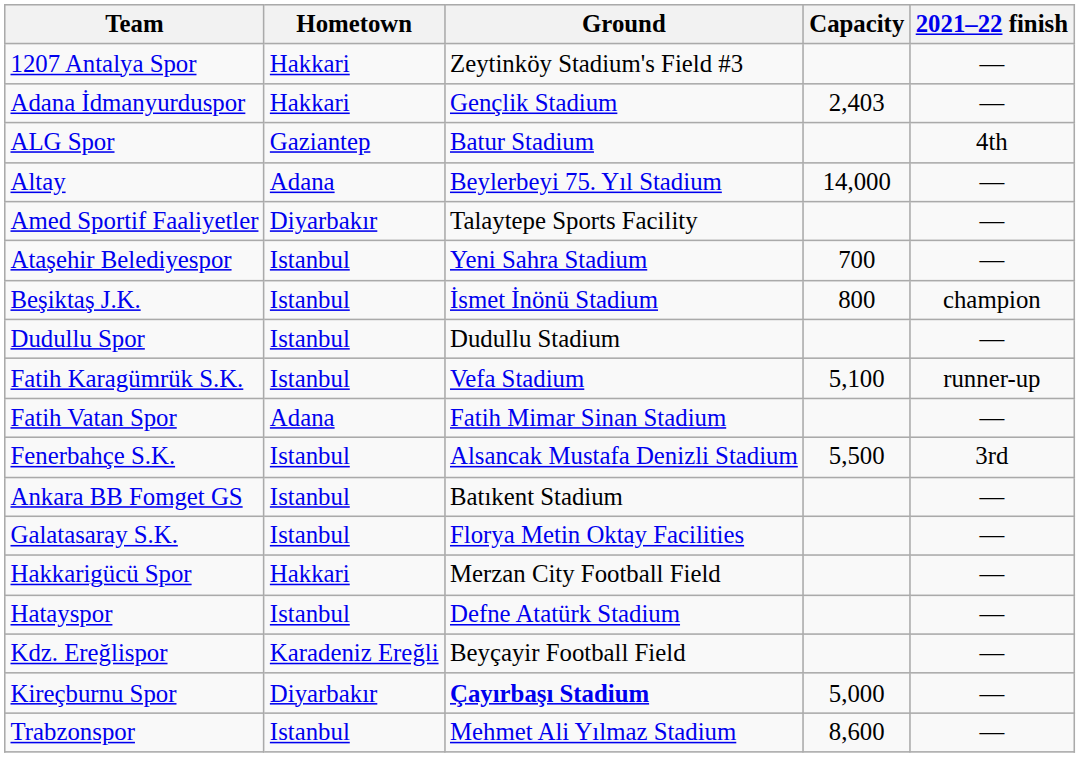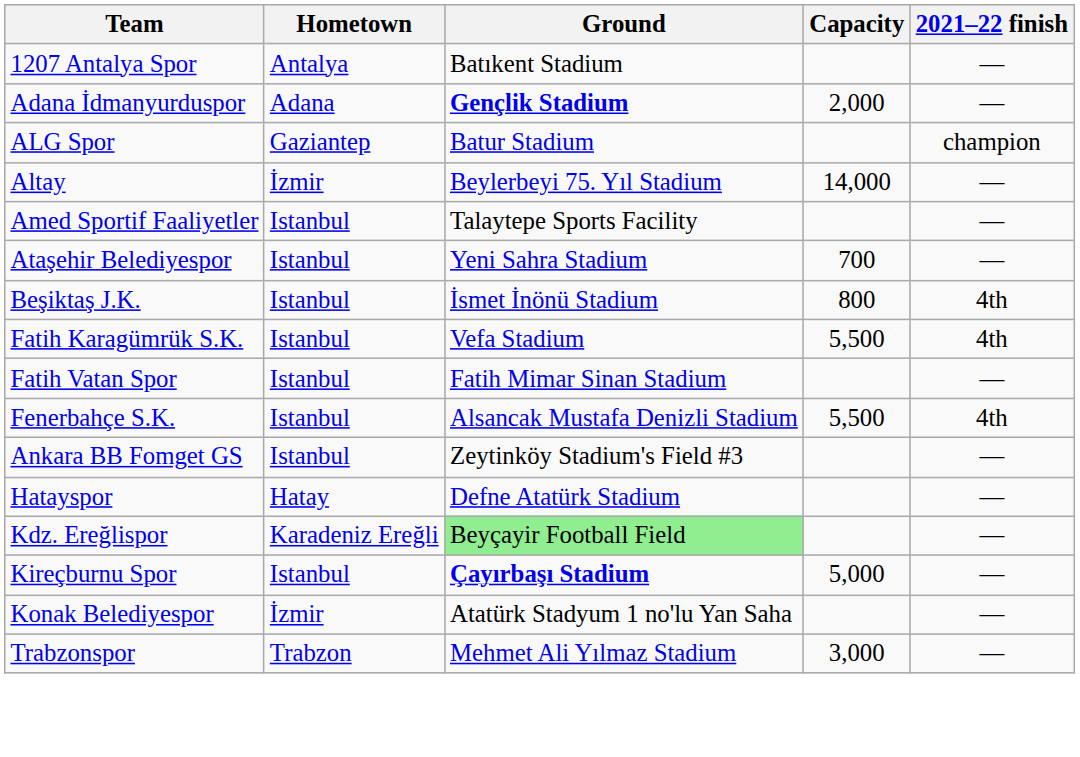 <table class="wikitable sortable">
 <tr>
 <th>Team</th>
 <th>Hometown</th>
 <th>Ground</th>
 <th>Capacity</th>
 <th data-sort-type="number"><a href='#'>2021–22</a> finish</th>
 </tr>
 <tr>
 <td><a href='#'>1207 Antalya Spor</a></td>
-<td><a href='#'>Hakkari</a></td>
-<td>Zeytinköy Stadium's Field #3</td>
+<td><a href='#'>Antalya</a></td>
+<td>Batıkent Stadium</td>
 <td></td>
 <td align=center>—</td>
 </tr>
 <tr>
 <td><a href='#'>Adana İdmanyurduspor</a></td>
-<td><a href='#'>Hakkari</a></td>
-<td><a href='#'>Gençlik Stadium</a></td>
-<td align=center>2,403</td>
+<td><a href='#'>Adana</a></td>
+<td><strong><a href='#'>Gençlik Stadium</a></strong></td>
+<td align=center>2,000</td>
 <td align=center>—</td>
 </tr>
 <tr>
 <td><a href='#'>ALG Spor</a></td>
 <td><a href='#'>Gaziantep</a></td>
 <td><a href='#'>Batur Stadium</a></td>
 <td></td>
-<td align=center>4th</td>
+<td align=center>champion</td>
 </tr>
 <tr>
 <td><a href='#'>Altay</a></td>
-<td><a href='#'>Adana</a></td>
+<td><a href='#'>İzmir</a></td>
 <td><a href='#'>Beylerbeyi 75. Yıl Stadium</a></td>
 <td align=center>14,000</td>
 <td align=center>—</td>
 </tr>
 <tr>
 <td><a href='#'>Amed Sportif Faaliyetler</a></td>
-<td><a href='#'>Diyarbakır</a></td>
+<td><a href='#'>Istanbul</a></td>
 <td>Talaytepe Sports Facility</td>
 <td></td>
 <td align=center>—</td>
 </tr>
 <tr>
 <td><a href='#'>Ataşehir Belediyespor</a></td>
 <td><a href='#'>Istanbul</a></td>
 <td><a href='#'>Yeni Sahra Stadium</a></td>
 <td align=center>700</td>
 <td align=center>—</td>
 </tr>
 <tr>
 <td><a href='#'>Beşiktaş J.K.</a></td>
 <td><a href='#'>Istanbul</a></td>
 <td><a href='#'>İsmet İnönü Stadium</a></td>
 <td align=center>800</td>
-<td align=center>champion</td>
-</tr>
-<tr>
-<td><a href='#'>Dudullu Spor</a></td>
-<td><a href='#'>Istanbul</a></td>
-<td>Dudullu Stadium</td>
-<td></td>
-<td align=center>—</td>
+<td align=center>4th</td>
 </tr>
 <tr>
 <td><a href='#'>Fatih Karagümrük S.K.</a></td>
 <td><a href='#'>Istanbul</a></td>
 <td><a href='#'>Vefa Stadium</a></td>
-<td align=center>5,100</td>
-<td align=center>runner-up</td>
+<td align=center>5,500</td>
+<td align=center>4th</td>
 </tr>
 <tr>
 <td><a href='#'>Fatih Vatan Spor</a></td>
-<td><a href='#'>Adana</a></td>
+<td><a href='#'>Istanbul</a></td>
 <td><a href='#'>Fatih Mimar Sinan Stadium</a></td>
 <td></td>
 <td align=center>—</td>
 </tr>
 <tr>
 <td><a href='#'>Fenerbahçe S.K.</a></td>
 <td><a href='#'>Istanbul</a></td>
 <td><a href='#'>Alsancak Mustafa Denizli Stadium</a></td>
 <td align=center>5,500</td>
-<td align=center>3rd</td>
+<td align=center>4th</td>
 </tr>
 <tr>
 <td><a href='#'>Ankara BB Fomget GS</a></td>
 <td><a href='#'>Istanbul</a></td>
-<td>Batıkent Stadium</td>
+<td>Zeytinköy Stadium's Field #3</td>
 <td align=center></td>
 <td align=center>—</td>
 </tr>
 <tr>
-<td><a href='#'>Galatasaray S.K.</a></td>
-<td><a href='#'>Istanbul</a></td>
-<td><a href='#'>Florya Metin Oktay Facilities</a></td>
-<td align=center></td>
-<td align=center>—</td>
-</tr>
-<tr>
-<td><a href='#'>Hakkarigücü Spor</a></td>
-<td><a href='#'>Hakkari</a></td>
-<td>Merzan City Football Field</td>
-<td></td>
-<td align=center>—</td>
-</tr>
-<tr>
 <td><a href='#'>Hatayspor</a></td>
-<td><a href='#'>Istanbul</a></td>
+<td><a href='#'>Hatay</a></td>
 <td><a href='#'>Defne Atatürk Stadium</a></td>
 <td></td>
 <td align=center>—</td>
 </tr>
 <tr>
 <td><a href='#'>Kdz. Ereğlispor</a></td>
 <td><a href='#'>Karadeniz Ereğli</a></td>
-<td>Beyçayir Football Field</td>
+<td style="background: lightgreen;">Beyçayir Football Field</td>
 <td></td>
 <td align=center>—</td>
 </tr>
 <tr>
 <td><a href='#'>Kireçburnu Spor</a></td>
-<td><a href='#'>Diyarbakır</a></td>
+<td><a href='#'>Istanbul</a></td>
 <td><strong><a href='#'>Çayırbaşı Stadium</a></strong></td>
 <td align=center>5,000</td>
 <td align=center>—</td>
 </tr>
 <tr>
+<td><a href='#'>Konak Belediyespor</a></td>
+<td><a href='#'>İzmir</a></td>
+<td>Atatürk Stadyum 1 no'lu Yan Saha</td>
+<td></td>
+<td align=center>—</td>
+</tr>
+<tr>
 <td><a href='#'>Trabzonspor</a></td>
-<td><a href='#'>Istanbul</a></td>
+<td><a href='#'>Trabzon</a></td>
 <td><a href='#'>Mehmet Ali Yılmaz Stadium</a></td>
-<td align=center>8,600</td>
+<td align=center>3,000</td>
 <td align=center>—</td>
 </tr>
 </table>
